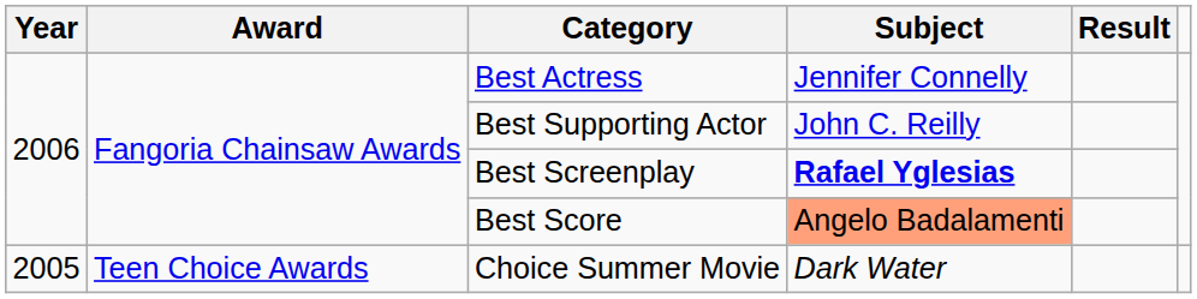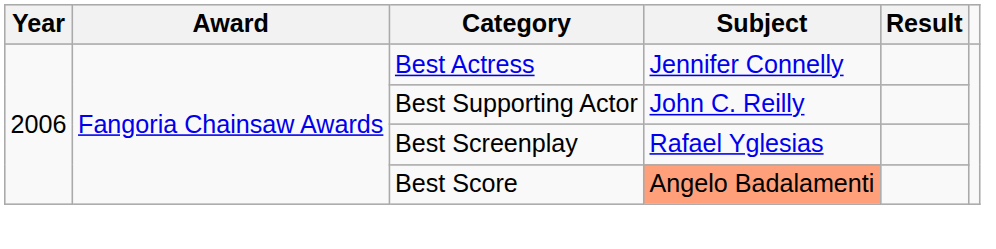 <table class="wikitable">
 <tr>
 <th>Year</th>
 <th>Award</th>
 <th>Category</th>
 <th>Subject</th>
 <th>Result</th>
 </tr>
 <tr>
 <td rowspan="4">2006</td>
 <td rowspan="4"><a href='#'>Fangoria Chainsaw Awards</a></td>
 <td><a href='#'>Best Actress</a></td>
 <td><a href='#'>Jennifer Connelly</a></td>
 <td></td>
 <td rowspan="4"></td>
 </tr>
 <tr>
 <td>Best Supporting Actor</td>
 <td><a href='#'>John C. Reilly</a></td>
 <td></td>
 </tr>
 <tr>
 <td>Best Screenplay</td>
-<td><strong><a href='#'>Rafael Yglesias</a></strong></td>
+<td><a href='#'>Rafael Yglesias</a></td>
 <td></td>
 </tr>
 <tr>
 <td>Best Score</td>
 <td style="background: lightsalmon;">Angelo Badalamenti</td>
 <td></td>
 </tr>
-<tr>
-<td>2005</td>
-<td><a href='#'>Teen Choice Awards</a></td>
-<td>Choice Summer Movie</td>
-<td><em>Dark Water</em></td>
-<td></td>
-<td></td>
-</tr>
 </table>
